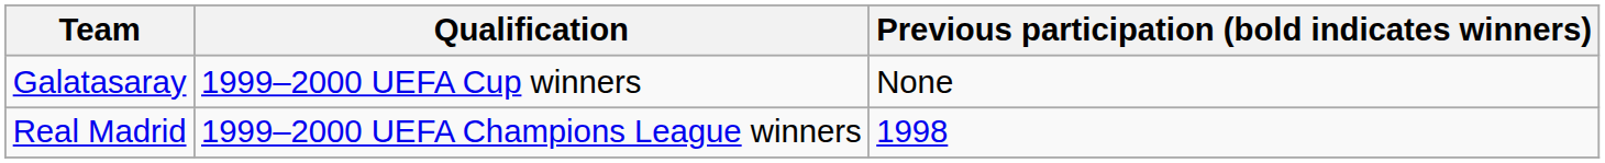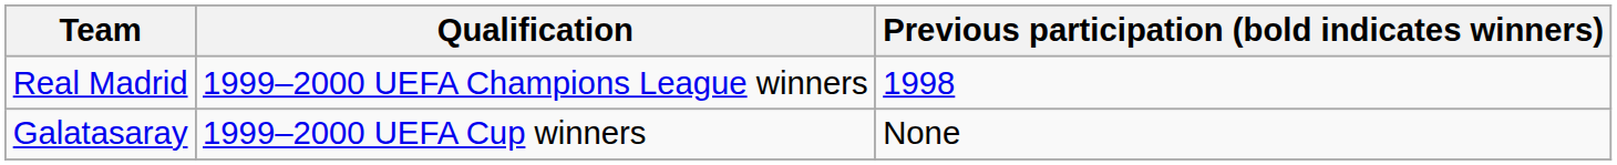 <table class="wikitable">
 <tr>
 <th>Team</th>
 <th>Qualification</th>
 <th>Previous participation (bold indicates winners)</th>
 </tr>
 <tr>
+<td> <a href='#'>Real Madrid</a></td>
+<td><a href='#'>1999–2000 UEFA Champions League</a> winners</td>
+<td><a href='#'>1998</a></td>
+</tr>
+<tr>
 <td> <a href='#'>Galatasaray</a></td>
 <td><a href='#'>1999–2000 UEFA Cup</a> winners</td>
 <td>None</td>
 </tr>
-<tr>
-<td> <a href='#'>Real Madrid</a></td>
-<td><a href='#'>1999–2000 UEFA Champions League</a> winners</td>
-<td><a href='#'>1998</a></td>
-</tr>
 </table>
